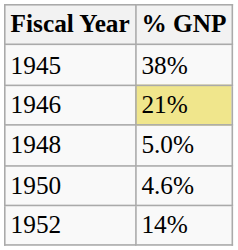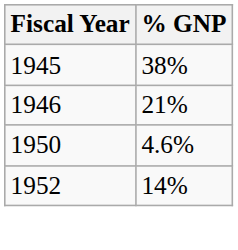 <table class="wikitable floatright">
 <tr>
 <th>Fiscal Year</th>
 <th>% GNP</th>
 </tr>
 <tr>
 <td>1945</td>
 <td>38%</td>
 </tr>
 <tr>
 <td>1946</td>
-<td style="background: khaki;">21%</td>
-</tr>
-<tr>
-<td>1948</td>
-<td>5.0%</td>
+<td>21%</td>
 </tr>
 <tr>
 <td>1950</td>
 <td>4.6%</td>
 </tr>
 <tr>
 <td>1952</td>
 <td>14%</td>
 </tr>
 </table>
